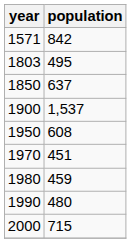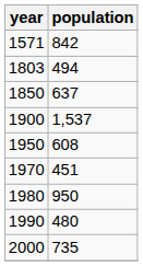 <table class="wikitable">
 <tr>
 <th>year</th>
 <th>population</th>
 </tr>
 <tr>
 <td>1571</td>
 <td>842</td>
 </tr>
 <tr>
 <td>1803</td>
-<td>495</td>
+<td>494</td>
 </tr>
 <tr>
 <td>1850</td>
 <td>637</td>
 </tr>
 <tr>
 <td>1900</td>
 <td>1,537</td>
 </tr>
 <tr>
 <td>1950</td>
 <td>608</td>
 </tr>
 <tr>
 <td>1970</td>
 <td>451</td>
 </tr>
 <tr>
 <td>1980</td>
-<td>459</td>
+<td>950</td>
 </tr>
 <tr>
 <td>1990</td>
 <td>480</td>
 </tr>
 <tr>
 <td>2000</td>
-<td>715</td>
+<td>735</td>
 </tr>
 <tr>
 </tr>
 </table>
